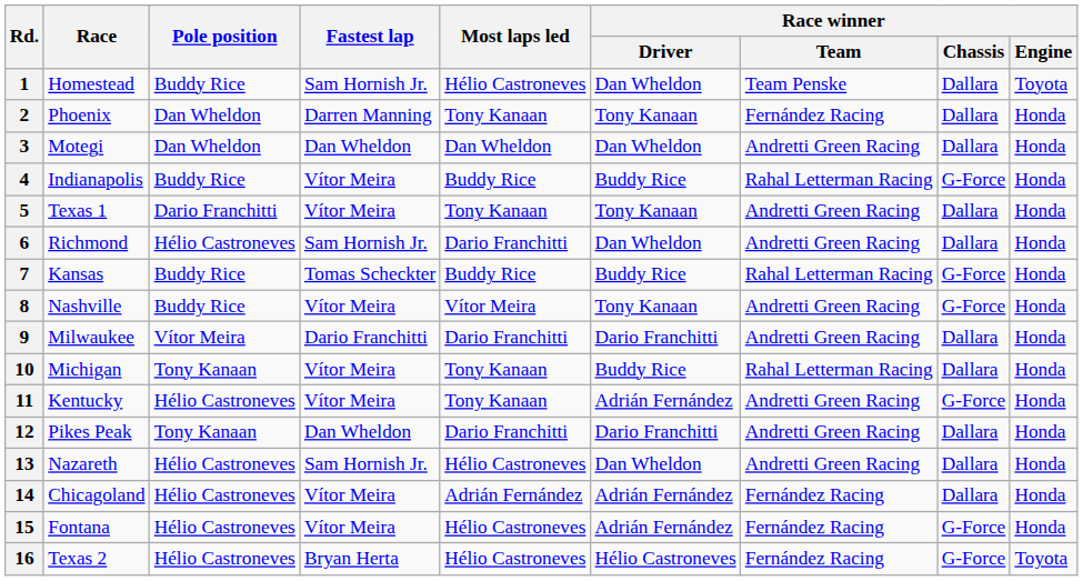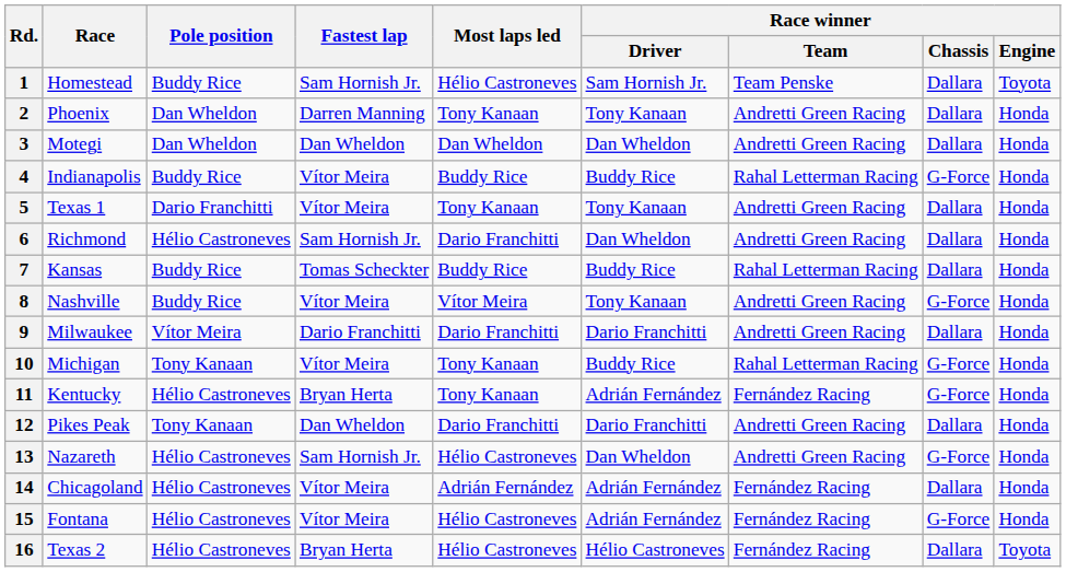 <table class="wikitable" style="font-size: 85%">
 <tr>
 <th rowspan="2">Rd.</th>
 <th rowspan="2">Race</th>
 <th rowspan="2"><a href='#'>Pole position</a></th>
 <th rowspan="2"><a href='#'>Fastest lap</a></th>
 <th rowspan="2">Most laps led</th>
 <th colspan="4">Race winner</th>
 </tr>
 <tr>
 <th>Driver</th>
 <th>Team</th>
 <th>Chassis</th>
 <th>Engine</th>
 </tr>
 <tr>
 <th>1</th>
 <td><a href='#'>Homestead</a></td>
 <td> <a href='#'>Buddy Rice</a></td>
 <td> <a href='#'>Sam Hornish Jr.</a></td>
 <td> <a href='#'>Hélio Castroneves</a></td>
-<td> <a href='#'>Dan Wheldon</a></td>
+<td> <a href='#'>Sam Hornish Jr.</a></td>
 <td><a href='#'>Team Penske</a></td>
 <td><a href='#'>Dallara</a></td>
 <td><a href='#'>Toyota</a></td>
 </tr>
 <tr>
 <th>2</th>
 <td><a href='#'>Phoenix</a></td>
 <td> <a href='#'>Dan Wheldon</a></td>
 <td> <a href='#'>Darren Manning</a></td>
 <td> <a href='#'>Tony Kanaan</a></td>
 <td> <a href='#'>Tony Kanaan</a></td>
-<td><a href='#'>Fernández Racing</a></td>
+<td><a href='#'>Andretti Green Racing</a></td>
 <td><a href='#'>Dallara</a></td>
 <td><a href='#'>Honda</a></td>
 </tr>
 <tr>
 <th>3</th>
 <td><a href='#'>Motegi</a></td>
 <td> <a href='#'>Dan Wheldon</a></td>
 <td> <a href='#'>Dan Wheldon</a></td>
 <td> <a href='#'>Dan Wheldon</a></td>
 <td> <a href='#'>Dan Wheldon</a></td>
 <td><a href='#'>Andretti Green Racing</a></td>
 <td><a href='#'>Dallara</a></td>
 <td><a href='#'>Honda</a></td>
 </tr>
 <tr>
 <th>4</th>
 <td><a href='#'>Indianapolis</a></td>
 <td> <a href='#'>Buddy Rice</a></td>
 <td> <a href='#'>Vítor Meira</a></td>
 <td> <a href='#'>Buddy Rice</a></td>
 <td> <a href='#'>Buddy Rice</a></td>
 <td><a href='#'>Rahal Letterman Racing</a></td>
 <td><a href='#'>G-Force</a></td>
 <td><a href='#'>Honda</a></td>
 </tr>
 <tr>
 <th>5</th>
 <td><a href='#'>Texas 1</a></td>
 <td> <a href='#'>Dario Franchitti</a></td>
 <td> <a href='#'>Vítor Meira</a></td>
 <td> <a href='#'>Tony Kanaan</a></td>
 <td> <a href='#'>Tony Kanaan</a></td>
 <td><a href='#'>Andretti Green Racing</a></td>
 <td><a href='#'>Dallara</a></td>
 <td><a href='#'>Honda</a></td>
 </tr>
 <tr>
 <th>6</th>
 <td><a href='#'>Richmond</a></td>
 <td> <a href='#'>Hélio Castroneves</a></td>
 <td> <a href='#'>Sam Hornish Jr.</a></td>
 <td> <a href='#'>Dario Franchitti</a></td>
 <td> <a href='#'>Dan Wheldon</a></td>
 <td><a href='#'>Andretti Green Racing</a></td>
 <td><a href='#'>Dallara</a></td>
 <td><a href='#'>Honda</a></td>
 </tr>
 <tr>
 <th>7</th>
 <td><a href='#'>Kansas</a></td>
 <td> <a href='#'>Buddy Rice</a></td>
 <td> <a href='#'>Tomas Scheckter</a></td>
 <td> <a href='#'>Buddy Rice</a></td>
 <td> <a href='#'>Buddy Rice</a></td>
 <td><a href='#'>Rahal Letterman Racing</a></td>
-<td><a href='#'>G-Force</a></td>
+<td><a href='#'>Dallara</a></td>
 <td><a href='#'>Honda</a></td>
 </tr>
 <tr>
 <th>8</th>
 <td><a href='#'>Nashville</a></td>
 <td> <a href='#'>Buddy Rice</a></td>
 <td> <a href='#'>Vítor Meira</a></td>
 <td> <a href='#'>Vítor Meira</a></td>
 <td> <a href='#'>Tony Kanaan</a></td>
 <td><a href='#'>Andretti Green Racing</a></td>
 <td><a href='#'>G-Force</a></td>
 <td><a href='#'>Honda</a></td>
 </tr>
 <tr>
 <th>9</th>
 <td><a href='#'>Milwaukee</a></td>
 <td> <a href='#'>Vítor Meira</a></td>
 <td> <a href='#'>Dario Franchitti</a></td>
 <td> <a href='#'>Dario Franchitti</a></td>
 <td> <a href='#'>Dario Franchitti</a></td>
 <td><a href='#'>Andretti Green Racing</a></td>
 <td><a href='#'>Dallara</a></td>
 <td><a href='#'>Honda</a></td>
 </tr>
 <tr>
 <th>10</th>
 <td><a href='#'>Michigan</a></td>
 <td> <a href='#'>Tony Kanaan</a></td>
 <td> <a href='#'>Vítor Meira</a></td>
 <td> <a href='#'>Tony Kanaan</a></td>
 <td> <a href='#'>Buddy Rice</a></td>
 <td><a href='#'>Rahal Letterman Racing</a></td>
-<td><a href='#'>Dallara</a></td>
+<td><a href='#'>G-Force</a></td>
 <td><a href='#'>Honda</a></td>
 </tr>
 <tr>
 <th>11</th>
 <td><a href='#'>Kentucky</a></td>
 <td> <a href='#'>Hélio Castroneves</a></td>
-<td> <a href='#'>Vítor Meira</a></td>
+<td> <a href='#'>Bryan Herta</a></td>
 <td> <a href='#'>Tony Kanaan</a></td>
 <td> <a href='#'>Adrián Fernández</a></td>
-<td><a href='#'>Andretti Green Racing</a></td>
+<td><a href='#'>Fernández Racing</a></td>
 <td><a href='#'>G-Force</a></td>
 <td><a href='#'>Honda</a></td>
 </tr>
 <tr>
 <th>12</th>
 <td><a href='#'>Pikes Peak</a></td>
 <td> <a href='#'>Tony Kanaan</a></td>
 <td> <a href='#'>Dan Wheldon</a></td>
 <td> <a href='#'>Dario Franchitti</a></td>
 <td> <a href='#'>Dario Franchitti</a></td>
 <td><a href='#'>Andretti Green Racing</a></td>
 <td><a href='#'>Dallara</a></td>
 <td><a href='#'>Honda</a></td>
 </tr>
 <tr>
 <th>13</th>
 <td><a href='#'>Nazareth</a></td>
 <td> <a href='#'>Hélio Castroneves</a></td>
 <td> <a href='#'>Sam Hornish Jr.</a></td>
 <td> <a href='#'>Hélio Castroneves</a></td>
 <td> <a href='#'>Dan Wheldon</a></td>
 <td><a href='#'>Andretti Green Racing</a></td>
-<td><a href='#'>Dallara</a></td>
+<td><a href='#'>G-Force</a></td>
 <td><a href='#'>Honda</a></td>
 </tr>
 <tr>
 <th>14</th>
 <td><a href='#'>Chicagoland</a></td>
 <td> <a href='#'>Hélio Castroneves</a></td>
 <td> <a href='#'>Vítor Meira</a></td>
 <td> <a href='#'>Adrián Fernández</a></td>
 <td> <a href='#'>Adrián Fernández</a></td>
 <td><a href='#'>Fernández Racing</a></td>
 <td><a href='#'>Dallara</a></td>
 <td><a href='#'>Honda</a></td>
 </tr>
 <tr>
 <th>15</th>
 <td><a href='#'>Fontana</a></td>
 <td> <a href='#'>Hélio Castroneves</a></td>
 <td> <a href='#'>Vítor Meira</a></td>
 <td> <a href='#'>Hélio Castroneves</a></td>
 <td> <a href='#'>Adrián Fernández</a></td>
 <td><a href='#'>Fernández Racing</a></td>
 <td><a href='#'>G-Force</a></td>
 <td><a href='#'>Honda</a></td>
 </tr>
 <tr>
 <th>16</th>
 <td><a href='#'>Texas 2</a></td>
 <td> <a href='#'>Hélio Castroneves</a></td>
 <td> <a href='#'>Bryan Herta</a></td>
 <td> <a href='#'>Hélio Castroneves</a></td>
 <td> <a href='#'>Hélio Castroneves</a></td>
 <td><a href='#'>Fernández Racing</a></td>
-<td><a href='#'>G-Force</a></td>
+<td><a href='#'>Dallara</a></td>
 <td><a href='#'>Toyota</a></td>
 </tr>
 </table>
